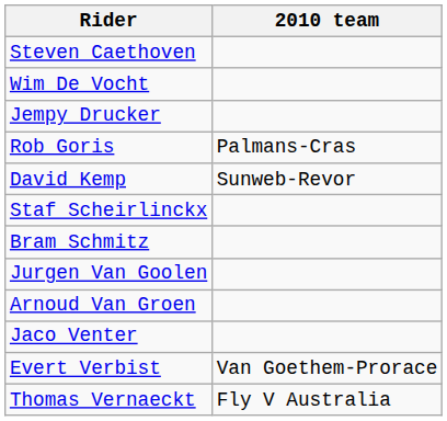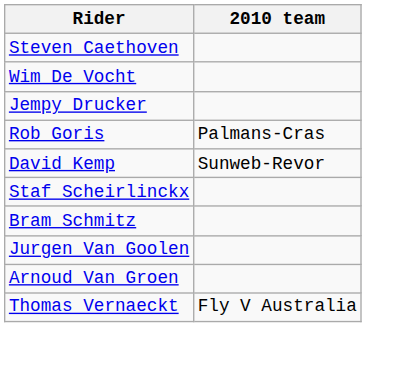 <table class="wikitable">
 <tr>
 <th>Rider</th>
 <th>2010 team</th>
 </tr>
 <tr>
 <td><a href='#'>Steven Caethoven</a></td>
 <td></td>
 </tr>
 <tr>
 <td><a href='#'>Wim De Vocht</a></td>
 <td></td>
 </tr>
 <tr>
 <td><a href='#'>Jempy Drucker</a></td>
 <td></td>
 </tr>
 <tr>
 <td><a href='#'>Rob Goris</a></td>
 <td>Palmans-Cras</td>
 </tr>
 <tr>
 <td><a href='#'>David Kemp</a></td>
 <td>Sunweb-Revor</td>
 </tr>
 <tr>
 <td><a href='#'>Staf Scheirlinckx</a></td>
 <td></td>
 </tr>
 <tr>
 <td><a href='#'>Bram Schmitz</a></td>
 <td></td>
 </tr>
 <tr>
 <td><a href='#'>Jurgen Van Goolen</a></td>
 <td></td>
 </tr>
 <tr>
 <td><a href='#'>Arnoud Van Groen</a></td>
 <td></td>
 </tr>
 <tr>
-<td><a href='#'>Jaco Venter</a></td>
-<td></td>
-</tr>
-<tr>
-<td><a href='#'>Evert Verbist</a></td>
-<td>Van Goethem-Prorace</td>
-</tr>
-<tr>
 <td><a href='#'>Thomas Vernaeckt</a></td>
 <td>Fly V Australia</td>
 </tr>
 </table>
